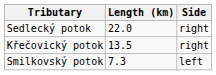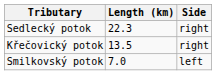 <table class="wikitable">
 <tr>
 <th>Tributary</th>
 <th>Length (km)</th>
 <th>Side</th>
 </tr>
 <tr>
 <td>Sedlecký potok</td>
-<td>22.0</td>
+<td>22.3</td>
 <td>right</td>
 </tr>
 <tr>
 <td>Křečovický potok</td>
 <td>13.5</td>
 <td>right</td>
 </tr>
 <tr>
 <td>Smilkovský potok</td>
-<td>7.3</td>
+<td>7.0</td>
 <td>left</td>
 </tr>
 </table>
